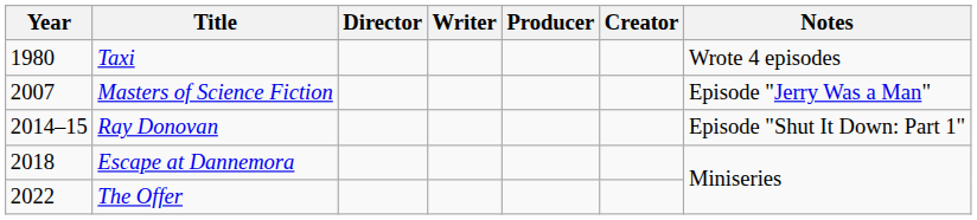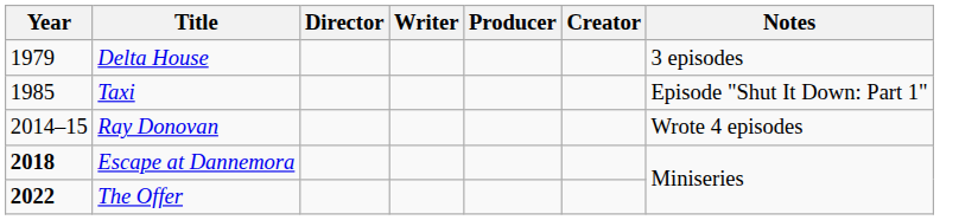 <table class="wikitable">
 <tr>
 <th>Year</th>
 <th>Title</th>
 <th>Director</th>
 <th>Writer</th>
 <th>Producer</th>
 <th>Creator</th>
 <th>Notes</th>
 </tr>
 <tr>
-<td>1980</td>
+<td>1979</td>
+<td><em><a href='#'>Delta House</a></em></td>
+<td></td>
+<td></td>
+<td></td>
+<td></td>
+<td>3 episodes</td>
+</tr>
+<tr>
+<td>1985</td>
 <td><em><a href='#'>Taxi</a></em></td>
 <td></td>
 <td></td>
 <td></td>
 <td></td>
-<td>Wrote 4 episodes</td>
-</tr>
-<tr>
-<td>2007</td>
-<td><em><a href='#'>Masters of Science Fiction</a></em></td>
-<td></td>
-<td></td>
-<td></td>
-<td></td>
-<td>Episode "<a href='#'>Jerry Was a Man</a>"</td>
+<td>Episode "Shut It Down: Part 1"</td>
 </tr>
 <tr>
 <td>2014–15</td>
 <td><em><a href='#'>Ray Donovan</a></em></td>
 <td></td>
 <td></td>
 <td></td>
 <td></td>
-<td>Episode "Shut It Down: Part 1"</td>
+<td>Wrote 4 episodes</td>
 </tr>
 <tr>
-<td>2018</td>
+<td><strong>2018</strong></td>
 <td><em><a href='#'>Escape at Dannemora</a></em></td>
 <td></td>
 <td></td>
 <td></td>
 <td></td>
 <td rowspan=2>Miniseries</td>
 </tr>
 <tr>
-<td>2022</td>
+<td><strong>2022</strong></td>
 <td><em><a href='#'>The Offer</a></em></td>
 <td></td>
 <td></td>
 <td></td>
 <td></td>
 </tr>
 </table>
